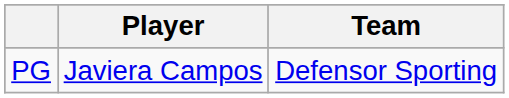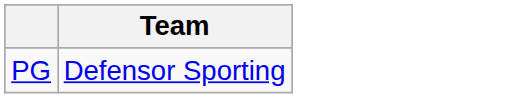 <table class="wikitable">
 <tr>
 <th style="text-align:center;"></th>
-<th style="text-align:center;">Player</th>
 <th style="text-align:center;">Team</th>
 </tr>
 <tr>
 <td style="text-align:center;"><a href='#'>PG</a></td>
-<td> <a href='#'>Javiera Campos</a></td>
 <td><a href='#'>Defensor Sporting</a></td>
 </tr>
 </table>
